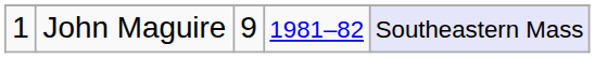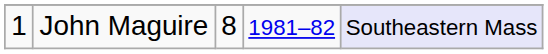 <table class="wikitable">
 <tr>
 </tr>
 <tr>
 <td>1</td>
 <td>John Maguire</td>
-<td>9</td>
+<td>8</td>
 <td style="font-size:80%;"><a href='#'>1981–82</a></td>
 <td style="background: lavender; font-size:80%;">Southeastern Mass</td>
 </tr>
 </table>
